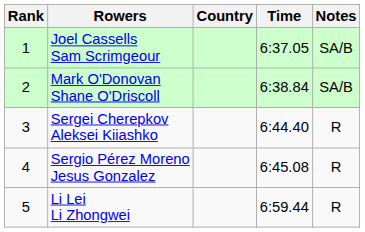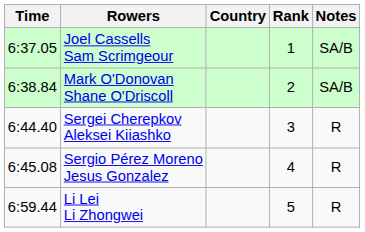 <table class="wikitable" style="text-align:center">
 <tr>
-<th>Rank</th>
+<th>Time</th>
 <th>Rowers</th>
 <th>Country</th>
-<th>Time</th>
+<th>Rank</th>
 <th>Notes</th>
 </tr>
 <tr bgcolor=ccffcc>
-<td>1</td>
+<td>6:37.05</td>
 <td align="left"><a href='#'>Joel Cassells</a><br><a href='#'>Sam Scrimgeour</a></td>
 <td align="left"></td>
-<td>6:37.05</td>
+<td>1</td>
 <td>SA/B</td>
 </tr>
 <tr bgcolor=ccffcc>
-<td>2</td>
+<td>6:38.84</td>
 <td align="left"><a href='#'>Mark O'Donovan</a><br><a href='#'>Shane O'Driscoll</a></td>
 <td align="left"></td>
-<td>6:38.84</td>
+<td>2</td>
 <td>SA/B</td>
 </tr>
 <tr>
-<td>3</td>
+<td>6:44.40</td>
 <td align="left"><a href='#'>Sergei Cherepkov</a><br><a href='#'>Aleksei Kiiashko</a></td>
 <td align="left"></td>
-<td>6:44.40</td>
+<td>3</td>
 <td>R</td>
 </tr>
 <tr>
-<td>4</td>
+<td>6:45.08</td>
 <td align="left"><a href='#'>Sergio Pérez Moreno</a><br><a href='#'>Jesus Gonzalez</a></td>
 <td align="left"></td>
-<td>6:45.08</td>
+<td>4</td>
 <td>R</td>
 </tr>
 <tr>
-<td>5</td>
+<td>6:59.44</td>
 <td align="left"><a href='#'>Li Lei</a><br><a href='#'>Li Zhongwei</a></td>
 <td align="left"></td>
-<td>6:59.44</td>
+<td>5</td>
 <td>R</td>
 </tr>
 </table>
